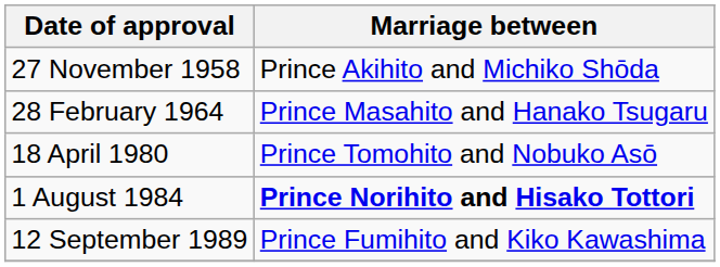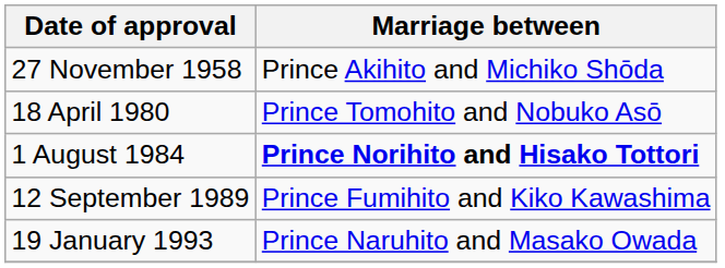 <table class="wikitable">
 <tr>
 <th>Date of approval</th>
 <th>Marriage between</th>
 </tr>
 <tr>
 <td>27 November 1958</td>
 <td>Prince <a href='#'>Akihito</a> and <a href='#'>Michiko Shōda</a></td>
-</tr>
-<tr>
-<td>28 February 1964</td>
-<td><a href='#'>Prince Masahito</a> and <a href='#'>Hanako Tsugaru</a></td>
 </tr>
 <tr>
 <td>18 April 1980</td>
 <td><a href='#'>Prince Tomohito</a> and <a href='#'>Nobuko Asō</a></td>
 </tr>
 <tr>
 <td>1 August 1984</td>
 <td><strong><a href='#'>Prince Norihito</a> and <a href='#'>Hisako Tottori</a></strong></td>
 </tr>
 <tr>
 <td>12 September 1989</td>
 <td><a href='#'>Prince Fumihito</a> and <a href='#'>Kiko Kawashima</a></td>
 </tr>
 <tr>
+<td>19 January 1993</td>
+<td><a href='#'>Prince Naruhito</a> and <a href='#'>Masako Owada</a></td>
+</tr>
+<tr>
 </tr>
 </table>
